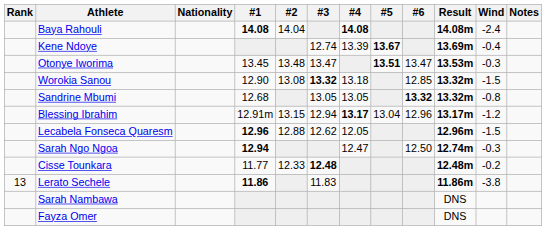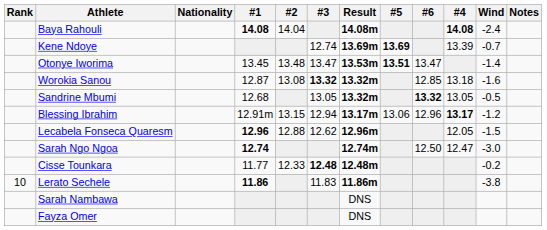 <table class="wikitable sortable" style="text-align:center">
 <tr>
 <th>Rank</th>
 <th>Athlete</th>
 <th>Nationality</th>
 <th>#1</th>
 <th>#2</th>
 <th>#3</th>
-<th>#4</th>
+<th>Result</th>
 <th>#5</th>
 <th>#6</th>
-<th>Result</th>
+<th>#4</th>
 <th>Wind</th>
 <th>Notes</th>
 </tr>
 <tr>
 <td></td>
 <td align=left><a href='#'>Baya Rahouli</a></td>
 <td align=left></td>
 <td><strong>14.08</strong></td>
 <td>14.04</td>
 <td bgcolor="#efefef"></td>
-<td><strong>14.08</strong></td>
+<td><strong>14.08m</strong></td>
 <td bgcolor="#efefef"></td>
 <td bgcolor="#efefef"></td>
-<td><strong>14.08m</strong></td>
+<td><strong>14.08</strong></td>
 <td>-2.4</td>
 <td></td>
 </tr>
 <tr>
 <td></td>
 <td align=left><a href='#'>Kene Ndoye</a></td>
 <td align=left></td>
 <td bgcolor="#efefef"></td>
 <td bgcolor="#efefef"></td>
 <td>12.74</td>
+<td><strong>13.69m</strong></td>
+<td><strong>13.69</strong></td>
+<td bgcolor="#efefef"></td>
 <td>13.39</td>
-<td><strong>13.67</strong></td>
-<td bgcolor="#efefef"></td>
-<td><strong>13.69m</strong></td>
-<td>-0.4</td>
+<td>-0.7</td>
 <td></td>
 </tr>
 <tr>
 <td></td>
 <td align=left><a href='#'>Otonye Iworima</a></td>
 <td align=left></td>
 <td>13.45</td>
 <td>13.48</td>
 <td>13.47</td>
-<td bgcolor="#efefef"></td>
+<td><strong>13.53m</strong></td>
 <td><strong>13.51</strong></td>
 <td>13.47</td>
-<td><strong>13.53m</strong></td>
-<td>-0.3</td>
+<td bgcolor="#efefef"></td>
+<td>-1.4</td>
 <td></td>
 </tr>
 <tr>
 <td></td>
 <td align=left><a href='#'>Worokia Sanou</a></td>
 <td align=left></td>
-<td>12.90</td>
+<td>12.87</td>
 <td>13.08</td>
 <td><strong>13.32</strong></td>
-<td>13.18</td>
+<td><strong>13.32m</strong></td>
 <td bgcolor="#efefef"></td>
 <td>12.85</td>
-<td><strong>13.32m</strong></td>
-<td>-1.5</td>
+<td>13.18</td>
+<td>-1.6</td>
 <td></td>
 </tr>
 <tr>
 <td></td>
 <td align=left><a href='#'>Sandrine Mbumi</a></td>
 <td align=left></td>
 <td>12.68</td>
 <td bgcolor="#efefef"></td>
 <td>13.05</td>
-<td>13.05</td>
+<td><strong>13.32m</strong></td>
 <td bgcolor="#efefef"></td>
 <td><strong>13.32</strong></td>
-<td><strong>13.32m</strong></td>
-<td>-0.8</td>
+<td>13.05</td>
+<td>-0.5</td>
 <td></td>
 </tr>
 <tr>
 <td></td>
 <td align=left><a href='#'>Blessing Ibrahim</a></td>
 <td align=left></td>
 <td>12.91m</td>
 <td>13.15</td>
 <td>12.94</td>
+<td><strong>13.17m</strong></td>
+<td>13.06</td>
+<td>12.96</td>
 <td><strong>13.17</strong></td>
-<td>13.04</td>
-<td>12.96</td>
-<td><strong>13.17m</strong></td>
 <td>-1.2</td>
 <td></td>
 </tr>
 <tr>
 <td></td>
 <td align=left><a href='#'>Lecabela Fonseca Quaresm</a></td>
 <td align=left></td>
 <td><strong>12.96</strong></td>
 <td>12.88</td>
 <td>12.62</td>
-<td>12.05</td>
+<td><strong>12.96m</strong></td>
 <td bgcolor="#efefef"></td>
 <td bgcolor="#efefef"></td>
-<td><strong>12.96m</strong></td>
+<td>12.05</td>
 <td>-1.5</td>
 <td></td>
 </tr>
 <tr>
 <td></td>
 <td align=left><a href='#'>Sarah Ngo Ngoa</a></td>
 <td align=left></td>
-<td><strong>12.94</strong></td>
+<td><strong>12.74</strong></td>
 <td bgcolor="#efefef"></td>
 <td bgcolor="#efefef"></td>
-<td>12.47</td>
+<td><strong>12.74m</strong></td>
 <td bgcolor="#efefef"></td>
 <td>12.50</td>
-<td><strong>12.74m</strong></td>
-<td>-0.3</td>
+<td>12.47</td>
+<td>-3.0</td>
 <td></td>
 </tr>
 <tr>
 <td></td>
 <td align=left><a href='#'>Cisse Tounkara</a></td>
 <td align=left></td>
 <td>11.77</td>
 <td>12.33</td>
 <td><strong>12.48</strong></td>
+<td><strong>12.48m</strong></td>
 <td bgcolor="#efefef"></td>
 <td bgcolor="#efefef"></td>
 <td bgcolor="#efefef"></td>
-<td><strong>12.48m</strong></td>
 <td>-0.2</td>
 <td></td>
 </tr>
 <tr>
-<td>13</td>
+<td>10</td>
 <td align=left><a href='#'>Lerato Sechele</a></td>
 <td align=left></td>
 <td><strong>11.86</strong></td>
 <td bgcolor="#efefef"></td>
 <td>11.83</td>
+<td><strong>11.86m</strong></td>
 <td bgcolor="#efefef"></td>
 <td bgcolor="#efefef"></td>
 <td bgcolor="#efefef"></td>
-<td><strong>11.86m</strong></td>
 <td>-3.8</td>
 <td></td>
 </tr>
 <tr>
 <td></td>
 <td align=left><a href='#'>Sarah Nambawa</a></td>
 <td align=left></td>
 <td bgcolor="#efefef"></td>
 <td bgcolor="#efefef"></td>
 <td bgcolor="#efefef"></td>
+<td>DNS</td>
 <td bgcolor="#efefef"></td>
 <td bgcolor="#efefef"></td>
 <td bgcolor="#efefef"></td>
-<td>DNS</td>
 <td></td>
 <td></td>
 </tr>
 <tr>
 <td></td>
 <td align=left><a href='#'>Fayza Omer</a></td>
 <td align=left></td>
 <td bgcolor="#efefef"></td>
 <td bgcolor="#efefef"></td>
 <td bgcolor="#efefef"></td>
+<td>DNS</td>
 <td bgcolor="#efefef"></td>
 <td bgcolor="#efefef"></td>
 <td bgcolor="#efefef"></td>
-<td>DNS</td>
 <td></td>
 <td></td>
 </tr>
 </table>
